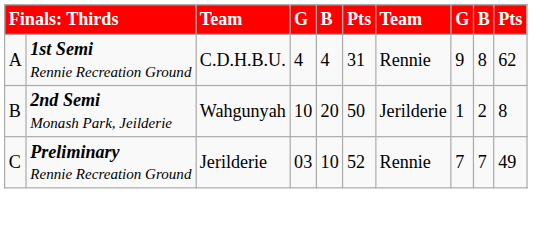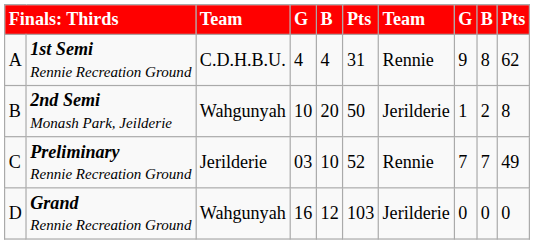 <table style="font-size: 95%; text-align: left;" class="wikitable">
 <tr>
 <td colspan="2" bgcolor="Red" div style="color:White"><strong>Finals: Thirds</strong></td>
 <td bgcolor="Red" div style="color:White"><strong>Team</strong></td>
 <td bgcolor="Red" div style="color:White"><strong>G</strong></td>
 <td bgcolor="Red" div style="color:White"><strong>B</strong></td>
 <td bgcolor="Red" div style="color:White"><strong>Pts</strong></td>
 <td bgcolor="Red" div style="color:White"><strong>Team</strong></td>
 <td bgcolor="Red" div style="color:White"><strong>G</strong></td>
 <td bgcolor="Red" div style="color:White"><strong>B</strong></td>
 <td bgcolor="Red" div style="color:White"><strong>Pts</strong></td>
 </tr>
 <tr>
 <td>A</td>
 <td><strong><em>1st Semi</em></strong><br><small><em>Rennie Recreation Ground</em></small></td>
 <td>C.D.H.B.U.</td>
 <td>4</td>
 <td>4</td>
 <td>31</td>
 <td>Rennie</td>
 <td>9</td>
 <td>8</td>
 <td>62</td>
 </tr>
 <tr>
 <td>B</td>
 <td><strong><em>2nd Semi</em></strong><br><small><em>Monash Park, Jeilderie</em></small></td>
 <td>Wahgunyah</td>
 <td>10</td>
 <td>20</td>
 <td>50</td>
 <td>Jerilderie</td>
 <td>1</td>
 <td>2</td>
 <td>8</td>
 </tr>
 <tr>
 <td>C</td>
 <td><strong><em>Preliminary</em></strong><br><small><em>Rennie Recreation Ground</em></small></td>
 <td>Jerilderie</td>
 <td>03</td>
 <td>10</td>
 <td>52</td>
 <td>Rennie</td>
 <td>7</td>
 <td>7</td>
 <td>49</td>
 </tr>
+<tr>
+<td>D</td>
+<td><strong><em>Grand</em></strong><br><small><em>Rennie Recreation Ground</em></small></td>
+<td>Wahgunyah</td>
+<td>16</td>
+<td>12</td>
+<td>103</td>
+<td>Jerilderie</td>
+<td>0</td>
+<td>0</td>
+<td>0</td>
+</tr>
 </table>
